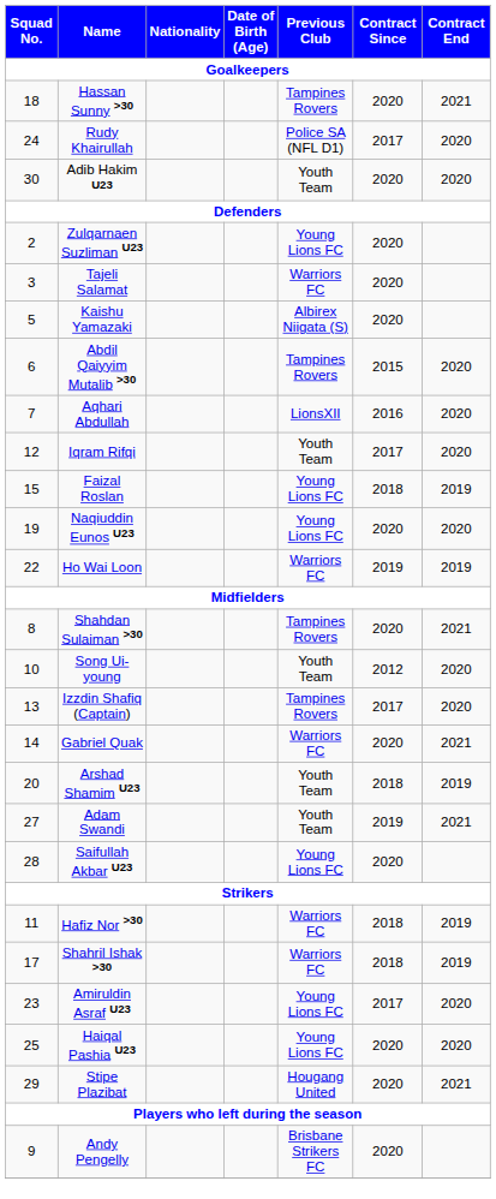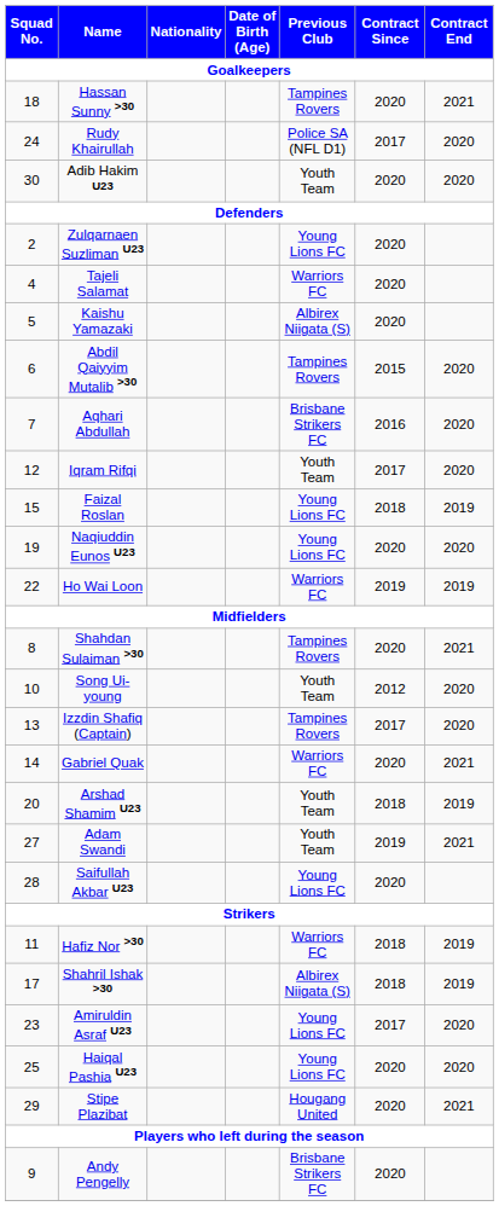 <table class="wikitable" style="text-align:center; font-size:100%; width:90%;">
 <tr>
 <th style="background:Blue; color:white; text-align:center;">Squad No.</th>
 <th style="background:Blue; color:white; text-align:center;">Name</th>
 <th style="background:Blue; color:white; text-align:center;">Nationality</th>
 <th style="background:Blue; color:white; text-align:center;">Date of Birth (Age)</th>
 <th style="background:Blue; color:white; text-align:center;">Previous Club</th>
 <th style="background:Blue; color:white; text-align:center;">Contract Since</th>
 <th style="background:Blue; color:white; text-align:center;">Contract End</th>
 </tr>
 <tr>
 <th colspan="8" style="background:white; color:blue; text-align:center">Goalkeepers</th>
 </tr>
 <tr>
 <td>18</td>
 <td><a href='#'>Hassan Sunny</a> <sup><strong>>30</strong></sup></td>
 <td></td>
 <td></td>
 <td> <a href='#'>Tampines Rovers</a></td>
 <td>2020</td>
 <td>2021</td>
 </tr>
 <tr>
 <td>24</td>
 <td><a href='#'>Rudy Khairullah</a></td>
 <td></td>
 <td></td>
 <td> <a href='#'>Police SA</a> (NFL D1)</td>
 <td>2017</td>
 <td>2020</td>
 </tr>
 <tr>
 <td>30</td>
 <td>Adib Hakim <sup><strong>U23</strong></sup></td>
 <td></td>
 <td></td>
 <td>Youth Team</td>
 <td>2020</td>
 <td>2020</td>
 </tr>
 <tr>
 <th colspan="8" style="background:white; color:blue; text-align:center">Defenders</th>
 </tr>
 <tr>
 <td>2</td>
 <td><a href='#'>Zulqarnaen Suzliman</a> <sup><strong>U23</strong></sup></td>
 <td></td>
 <td></td>
 <td> <a href='#'>Young Lions FC</a></td>
 <td>2020</td>
 <td></td>
 </tr>
 <tr>
-<td>3</td>
+<td>4</td>
 <td><a href='#'>Tajeli Salamat</a></td>
 <td></td>
 <td></td>
 <td> <a href='#'>Warriors FC</a></td>
 <td>2020</td>
 <td></td>
 </tr>
 <tr>
 <td>5</td>
 <td><a href='#'>Kaishu Yamazaki</a></td>
 <td></td>
 <td></td>
 <td> <a href='#'>Albirex Niigata (S)</a></td>
 <td>2020</td>
 <td></td>
 </tr>
 <tr>
 <td>6</td>
 <td><a href='#'>Abdil Qaiyyim Mutalib</a> <sup><strong>>30</strong></sup></td>
 <td></td>
 <td></td>
 <td> <a href='#'>Tampines Rovers</a></td>
 <td>2015</td>
 <td>2020</td>
 </tr>
 <tr>
 <td>7</td>
 <td><a href='#'>Aqhari Abdullah</a></td>
 <td></td>
 <td></td>
-<td> <a href='#'>LionsXII</a></td>
+<td> <a href='#'>Brisbane Strikers FC</a></td>
 <td>2016</td>
 <td>2020</td>
 </tr>
 <tr>
 <td>12</td>
 <td><a href='#'>Iqram Rifqi</a></td>
 <td></td>
 <td></td>
 <td>Youth Team</td>
 <td>2017</td>
 <td>2020</td>
 </tr>
 <tr>
 <td>15</td>
 <td><a href='#'>Faizal Roslan</a></td>
 <td></td>
 <td></td>
 <td> <a href='#'>Young Lions FC</a></td>
 <td>2018</td>
 <td>2019</td>
 </tr>
 <tr>
 <td>19</td>
 <td><a href='#'>Naqiuddin Eunos</a> <sup><strong>U23</strong></sup></td>
 <td></td>
 <td></td>
 <td> <a href='#'>Young Lions FC</a></td>
 <td>2020</td>
 <td>2020</td>
 </tr>
 <tr>
 <td>22</td>
 <td><a href='#'>Ho Wai Loon</a></td>
 <td></td>
 <td></td>
 <td> <a href='#'>Warriors FC</a></td>
 <td>2019</td>
 <td>2019</td>
 </tr>
 <tr>
 <th colspan="8" style="background:white; color:blue; text-align:center">Midfielders</th>
 </tr>
 <tr>
 <td>8</td>
 <td><a href='#'>Shahdan Sulaiman</a> <sup><strong>>30</strong></sup></td>
 <td></td>
 <td></td>
 <td> <a href='#'>Tampines Rovers</a></td>
 <td>2020</td>
 <td>2021</td>
 </tr>
 <tr>
 <td>10</td>
 <td><a href='#'>Song Ui-young</a></td>
 <td></td>
 <td></td>
 <td>Youth Team</td>
 <td>2012</td>
 <td>2020</td>
 </tr>
 <tr>
 <td>13</td>
 <td><a href='#'>Izzdin Shafiq</a> (<a href='#'>Captain</a>)</td>
 <td></td>
 <td></td>
 <td> <a href='#'>Tampines Rovers</a></td>
 <td>2017</td>
 <td>2020</td>
 </tr>
 <tr>
 <td>14</td>
 <td><a href='#'>Gabriel Quak</a></td>
 <td></td>
 <td></td>
 <td> <a href='#'>Warriors FC</a></td>
 <td>2020</td>
 <td>2021</td>
 </tr>
 <tr>
 <td>20</td>
 <td><a href='#'>Arshad Shamim</a> <sup><strong>U23</strong></sup></td>
 <td></td>
 <td></td>
 <td>Youth Team</td>
 <td>2018</td>
 <td>2019</td>
 </tr>
 <tr>
 <td>27</td>
 <td><a href='#'>Adam Swandi</a></td>
 <td></td>
 <td></td>
 <td>Youth Team</td>
 <td>2019</td>
 <td>2021</td>
 </tr>
 <tr>
 <td>28</td>
 <td><a href='#'>Saifullah Akbar</a> <sup><strong>U23</strong></sup></td>
 <td></td>
 <td></td>
 <td> <a href='#'>Young Lions FC</a></td>
 <td>2020</td>
 <td></td>
 </tr>
 <tr>
 <th colspan="8" style="background:white; color:blue; text-align:center">Strikers</th>
 </tr>
 <tr>
 <td>11</td>
 <td><a href='#'>Hafiz Nor</a> <sup><strong>>30</strong></sup></td>
 <td></td>
 <td></td>
 <td> <a href='#'>Warriors FC</a></td>
 <td>2018</td>
 <td>2019</td>
 </tr>
 <tr>
 <td>17</td>
 <td><a href='#'>Shahril Ishak</a> <sup><strong>>30</strong></sup></td>
 <td></td>
 <td></td>
-<td> <a href='#'>Warriors FC</a></td>
+<td> <a href='#'>Albirex Niigata (S)</a></td>
 <td>2018</td>
 <td>2019</td>
 </tr>
 <tr>
 <td>23</td>
 <td><a href='#'>Amiruldin Asraf</a> <sup><strong>U23</strong></sup></td>
 <td></td>
 <td></td>
 <td> <a href='#'>Young Lions FC</a></td>
 <td>2017</td>
 <td>2020</td>
 </tr>
 <tr>
 <td>25</td>
 <td><a href='#'>Haiqal Pashia</a> <sup><strong>U23</strong></sup></td>
 <td></td>
 <td></td>
 <td> <a href='#'>Young Lions FC</a></td>
 <td>2020</td>
 <td>2020</td>
 </tr>
 <tr>
 <td>29</td>
 <td><a href='#'>Stipe Plazibat</a></td>
 <td></td>
 <td></td>
 <td> <a href='#'>Hougang United</a></td>
 <td>2020</td>
 <td>2021</td>
 </tr>
 <tr>
 <th colspan="8" style="background:white; color:blue; text-align:center">Players who left during the season</th>
 </tr>
 <tr>
 <td>9</td>
 <td><a href='#'>Andy Pengelly</a></td>
 <td></td>
 <td></td>
 <td> <a href='#'>Brisbane Strikers FC</a></td>
 <td>2020</td>
 <td></td>
 </tr>
 <tr>
 </tr>
 </table>
